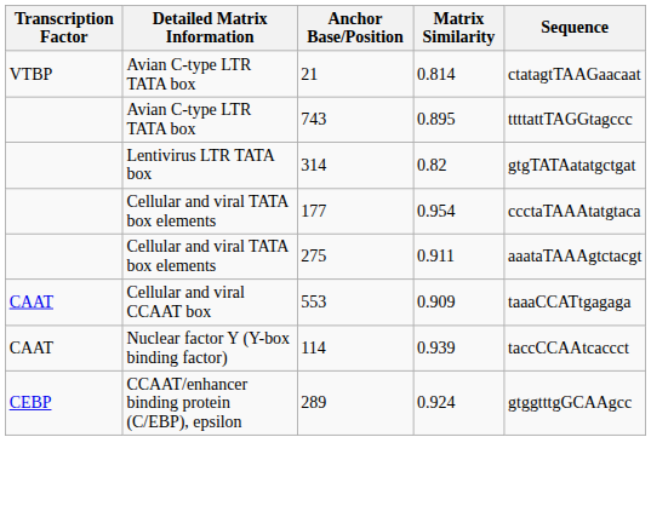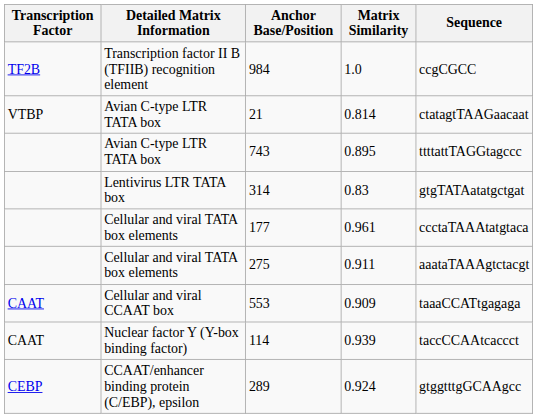 <table class="wikitable">
 <tr>
 <th>Transcription Factor</th>
 <th>Detailed Matrix Information</th>
 <th>Anchor Base/Position</th>
 <th>Matrix Similarity</th>
 <th>Sequence</th>
+</tr>
+<tr>
+<td><a href='#'>TF2B</a></td>
+<td>Transcription factor II B (TFIIB) recognition element</td>
+<td>984</td>
+<td>1.0</td>
+<td>ccgCGCC</td>
 </tr>
 <tr>
 <td>VTBP</td>
 <td>Avian C-type LTR TATA box  </td>
 <td>21</td>
 <td>0.814</td>
 <td>ctatagtTAAGaacaat</td>
 </tr>
 <tr>
 <td></td>
 <td>Avian C-type LTR TATA box  </td>
 <td>743</td>
 <td>0.895</td>
 <td>ttttattTAGGtagccc</td>
 </tr>
 <tr>
 <td></td>
 <td>Lentivirus LTR TATA box</td>
 <td>314</td>
-<td>0.82</td>
+<td>0.83</td>
 <td>gtgTATAatatgctgat</td>
 </tr>
 <tr>
 <td></td>
 <td>Cellular and viral TATA box elements</td>
 <td>177</td>
-<td>0.954</td>
+<td>0.961</td>
 <td>ccctaTAAAtatgtaca</td>
 </tr>
 <tr>
 <td></td>
 <td>Cellular and viral TATA box elements</td>
 <td>275</td>
 <td>0.911</td>
 <td>aaataTAAAgtctacgt</td>
 </tr>
 <tr>
 <td><a href='#'>CAAT</a></td>
 <td>Cellular and viral CCAAT box</td>
 <td>553</td>
 <td>0.909</td>
 <td>taaaCCATtgagaga</td>
 </tr>
 <tr>
 <td>CAAT</td>
 <td>Nuclear factor Y (Y-box binding factor)</td>
 <td>114</td>
 <td>0.939</td>
 <td>taccCCAAtcaccct</td>
 </tr>
 <tr>
 <td><a href='#'>CEBP</a></td>
 <td>CCAAT/enhancer binding protein (C/EBP), epsilon</td>
 <td>289</td>
 <td>0.924</td>
 <td>gtggtttgGCAAgcc</td>
 </tr>
 </table>
